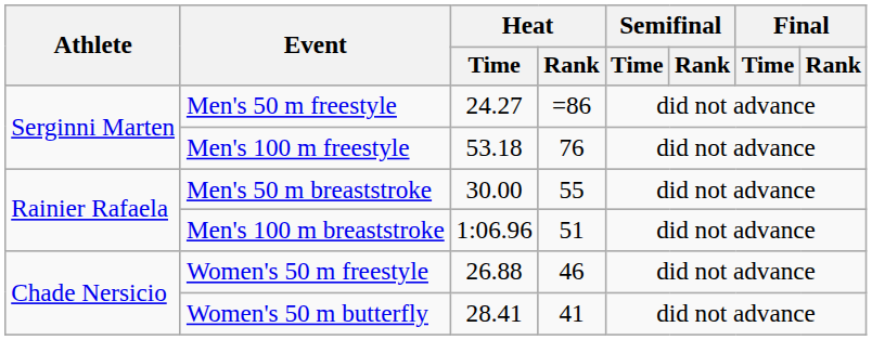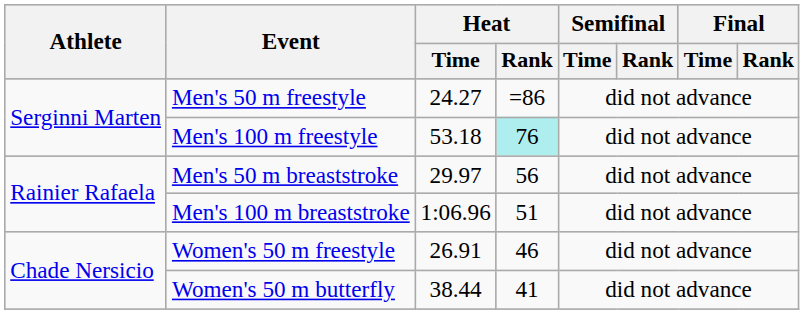 <table class=wikitable style="font-size:90%">
 <tr>
 <th rowspan="2">Athlete</th>
 <th rowspan="2">Event</th>
 <th colspan="2">Heat</th>
 <th colspan="2">Semifinal</th>
 <th colspan="2">Final</th>
 </tr>
 <tr style="font-size:95%">
 <th>Time</th>
 <th>Rank</th>
 <th>Time</th>
 <th>Rank</th>
 <th>Time</th>
 <th>Rank</th>
 </tr>
 <tr align=center>
 <td align=left rowspan=2><a href='#'>Serginni Marten</a></td>
 <td align=left><a href='#'>Men's 50 m freestyle</a></td>
 <td>24.27</td>
 <td>=86</td>
 <td colspan=4>did not advance</td>
 </tr>
 <tr align=center>
 <td align=left><a href='#'>Men's 100 m freestyle</a></td>
 <td>53.18</td>
-<td>76</td>
+<td style="background: paleturquoise;">76</td>
 <td colspan=4>did not advance</td>
 </tr>
 <tr align=center>
 <td align=left rowspan=2><a href='#'>Rainier Rafaela</a></td>
 <td align=left><a href='#'>Men's 50 m breaststroke</a></td>
-<td>30.00</td>
-<td>55</td>
+<td>29.97</td>
+<td>56</td>
 <td colspan=4>did not advance</td>
 </tr>
 <tr align=center>
 <td align=left><a href='#'>Men's 100 m breaststroke</a></td>
 <td>1:06.96</td>
 <td>51</td>
 <td colspan=4>did not advance</td>
 </tr>
 <tr align=center>
 <td align=left rowspan=2><a href='#'>Chade Nersicio</a></td>
 <td align=left><a href='#'>Women's 50 m freestyle</a></td>
-<td>26.88</td>
+<td>26.91</td>
 <td>46</td>
 <td colspan=4>did not advance</td>
 </tr>
 <tr align=center>
 <td align=left><a href='#'>Women's 50 m butterfly</a></td>
-<td>28.41</td>
+<td>38.44</td>
 <td>41</td>
 <td colspan=4>did not advance</td>
 </tr>
 </table>
